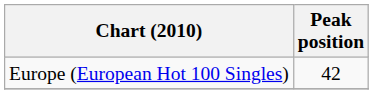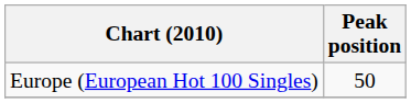 <table class="wikitable sortable">
 <tr>
 <th>Chart (2010)</th>
 <th>Peak<br>position</th>
 </tr>
 <tr>
 <td>Europe (<a href='#'>European Hot 100 Singles</a>)</td>
-<td style="text-align:center;">42</td>
+<td style="text-align:center;">50</td>
 </tr>
 <tr>
 </tr>
 <tr>
 </tr>
 <tr>
 </tr>
 </table>
